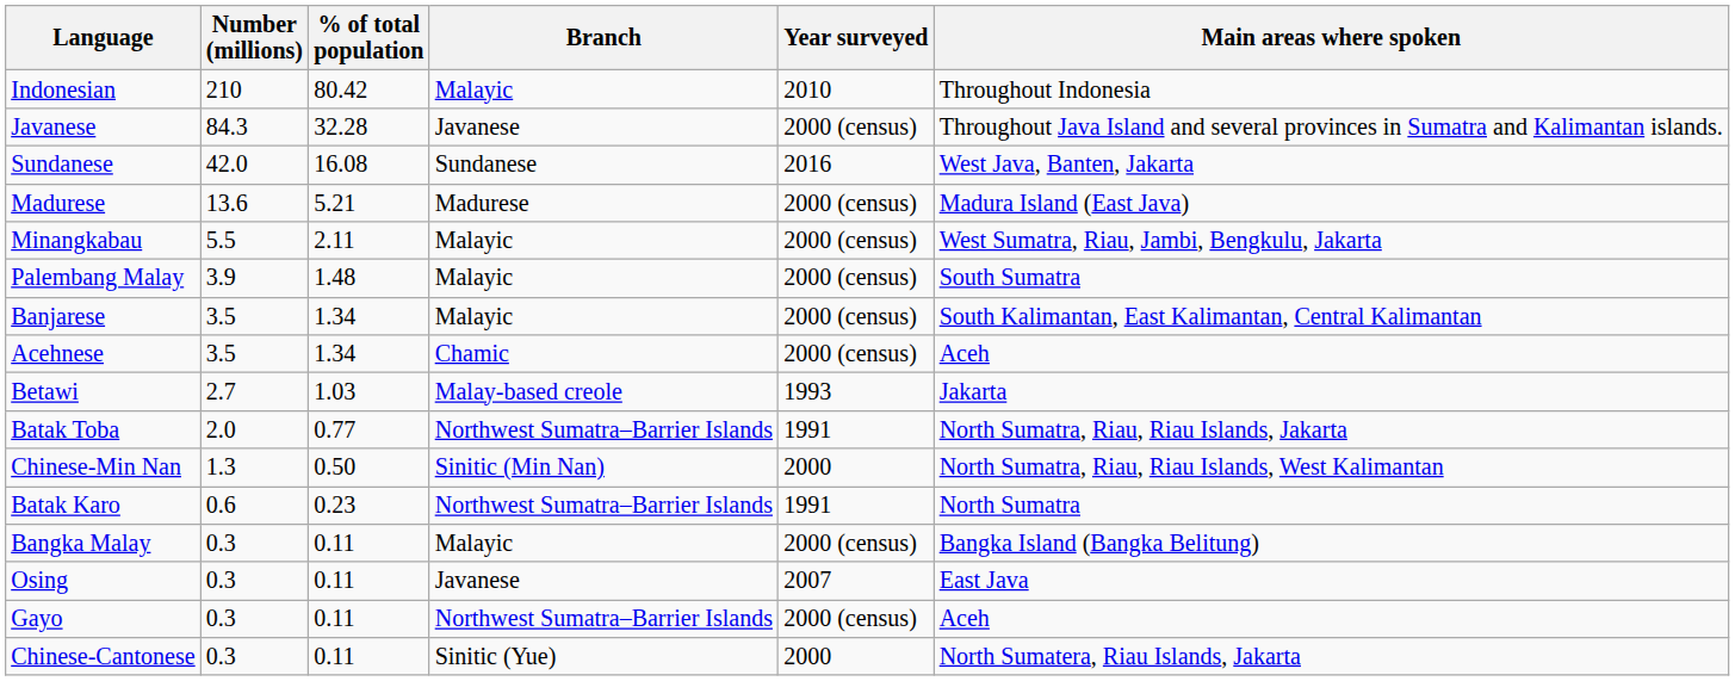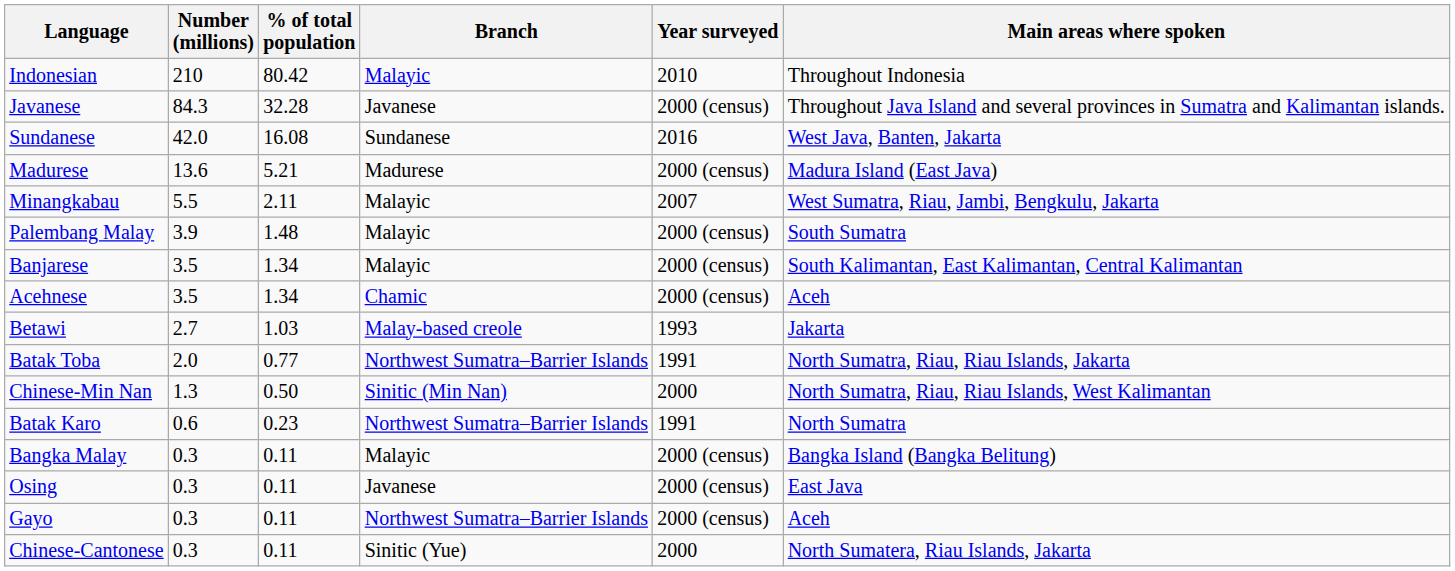 <table class="wikitable sortable">
 <tr>
 <th>Language</th>
 <th>Number<br>(millions)</th>
 <th>% of total<br>population</th>
 <th>Branch</th>
 <th>Year surveyed</th>
 <th>Main areas where spoken</th>
 </tr>
 <tr>
 <td><a href='#'>Indonesian</a></td>
 <td>210</td>
 <td>80.42</td>
 <td><a href='#'>Malayic</a></td>
 <td>2010</td>
 <td>Throughout Indonesia</td>
 </tr>
 <tr>
 <td><a href='#'>Javanese</a></td>
 <td>84.3</td>
 <td>32.28</td>
 <td>Javanese</td>
 <td>2000 (census)</td>
 <td>Throughout <a href='#'>Java Island</a> and several provinces in <a href='#'>Sumatra</a> and <a href='#'>Kalimantan</a> islands.</td>
 </tr>
 <tr>
 <td><a href='#'>Sundanese</a></td>
 <td>42.0</td>
 <td>16.08</td>
 <td>Sundanese</td>
 <td>2016</td>
 <td><a href='#'>West Java</a>, <a href='#'>Banten</a>, <a href='#'>Jakarta</a></td>
 </tr>
 <tr>
 <td><a href='#'>Madurese</a></td>
 <td>13.6</td>
 <td>5.21</td>
 <td>Madurese</td>
 <td>2000 (census)</td>
 <td><a href='#'>Madura Island</a> (<a href='#'>East Java</a>)</td>
 </tr>
 <tr>
 <td><a href='#'>Minangkabau</a></td>
 <td>5.5</td>
 <td>2.11</td>
 <td>Malayic</td>
-<td>2000 (census)</td>
+<td>2007</td>
 <td><a href='#'>West Sumatra</a>, <a href='#'>Riau</a>, <a href='#'>Jambi</a>, <a href='#'>Bengkulu</a>, <a href='#'>Jakarta</a></td>
 </tr>
 <tr>
 <td><a href='#'>Palembang Malay</a></td>
 <td>3.9</td>
 <td>1.48</td>
 <td>Malayic</td>
 <td>2000 (census)</td>
 <td><a href='#'>South Sumatra</a></td>
 </tr>
 <tr>
 <td><a href='#'>Banjarese</a></td>
 <td>3.5</td>
 <td>1.34</td>
 <td>Malayic</td>
 <td>2000 (census)</td>
 <td><a href='#'>South Kalimantan</a>, <a href='#'>East Kalimantan</a>, <a href='#'>Central Kalimantan</a></td>
 </tr>
 <tr>
 <td><a href='#'>Acehnese</a></td>
 <td>3.5</td>
 <td>1.34</td>
 <td><a href='#'>Chamic</a></td>
 <td>2000 (census)</td>
 <td><a href='#'>Aceh</a></td>
 </tr>
 <tr>
 <td><a href='#'>Betawi</a></td>
 <td>2.7</td>
 <td>1.03</td>
 <td><a href='#'>Malay-based creole</a></td>
 <td>1993</td>
 <td><a href='#'>Jakarta</a></td>
 </tr>
 <tr>
 <td><a href='#'>Batak Toba</a></td>
 <td>2.0</td>
 <td>0.77</td>
 <td><a href='#'>Northwest Sumatra–Barrier Islands</a></td>
 <td>1991</td>
 <td><a href='#'>North Sumatra</a>, <a href='#'>Riau</a>, <a href='#'>Riau Islands</a>, <a href='#'>Jakarta</a></td>
 </tr>
 <tr>
 <td><a href='#'>Chinese-Min Nan</a></td>
 <td>1.3</td>
 <td>0.50</td>
 <td><a href='#'>Sinitic (Min Nan)</a></td>
 <td>2000</td>
 <td><a href='#'>North Sumatra</a>, <a href='#'>Riau</a>, <a href='#'>Riau Islands</a>, <a href='#'>West Kalimantan</a></td>
 </tr>
 <tr>
 <td><a href='#'>Batak Karo</a></td>
 <td>0.6</td>
 <td>0.23</td>
 <td><a href='#'>Northwest Sumatra–Barrier Islands</a></td>
 <td>1991</td>
 <td><a href='#'>North Sumatra</a></td>
 </tr>
 <tr>
 <td><a href='#'>Bangka Malay</a></td>
 <td>0.3</td>
 <td>0.11</td>
 <td>Malayic</td>
 <td>2000 (census)</td>
 <td><a href='#'>Bangka Island</a> (<a href='#'>Bangka Belitung</a>)</td>
 </tr>
 <tr>
 <td><a href='#'>Osing</a></td>
 <td>0.3</td>
 <td>0.11</td>
 <td>Javanese</td>
-<td>2007</td>
+<td>2000 (census)</td>
 <td><a href='#'>East Java</a></td>
 </tr>
 <tr>
 <td><a href='#'>Gayo</a></td>
 <td>0.3</td>
 <td>0.11</td>
 <td><a href='#'>Northwest Sumatra–Barrier Islands</a></td>
 <td>2000 (census)</td>
 <td><a href='#'>Aceh</a></td>
 </tr>
 <tr>
 <td><a href='#'>Chinese-Cantonese</a></td>
 <td>0.3</td>
 <td>0.11</td>
 <td>Sinitic (Yue)</td>
 <td>2000</td>
 <td><a href='#'>North Sumatera</a>, <a href='#'>Riau Islands</a>, <a href='#'>Jakarta</a></td>
 </tr>
 </table>
